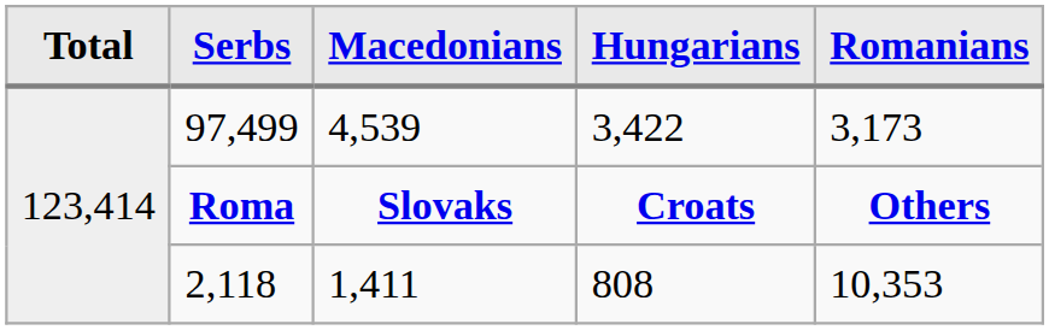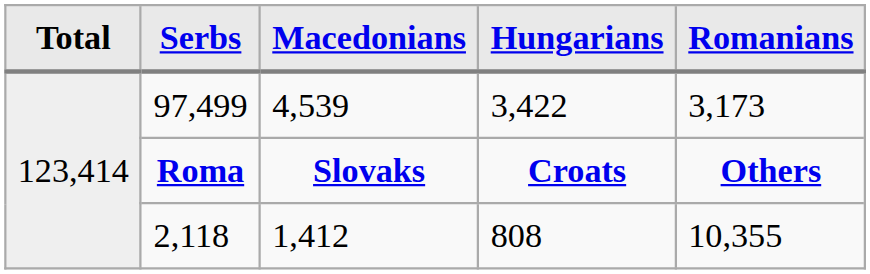 <table border="1" cellpadding="5" cellspacing="0" style="margin: 10px 0 10px 25px; background: #f9f9f9; border: 1px #AAA solid; border-collapse: collapse; font-size: 95%; float: center;">
 <tr>
 <th style="background: #E9E9E9; border-bottom: 2px solid gray;"><strong>Total</strong></th>
 <th style="background: #E9E9E9; border-bottom: 2px solid gray;"><a href='#'>Serbs</a></th>
 <th style="background: #E9E9E9; border-bottom: 2px solid gray;"><a href='#'>Macedonians</a></th>
 <th style="background: #E9E9E9; border-bottom: 2px solid gray;"><a href='#'>Hungarians</a></th>
 <th style="background: #E9E9E9; border-bottom: 2px solid gray;"><a href='#'>Romanians</a></th>
 </tr>
 <tr>
 <td rowspan="3" style="background: #efefef;">123,414</td>
 <td>97,499</td>
 <td>4,539</td>
 <td>3,422</td>
 <td>3,173</td>
 </tr>
 <tr>
 <th><a href='#'>Roma</a></th>
 <th><a href='#'>Slovaks</a></th>
 <th><a href='#'>Croats</a></th>
 <th><a href='#'>Others</a></th>
 </tr>
 <tr>
 <td>2,118</td>
-<td>1,411</td>
+<td>1,412</td>
 <td>808</td>
-<td>10,353</td>
+<td>10,355</td>
 </tr>
 </table>
